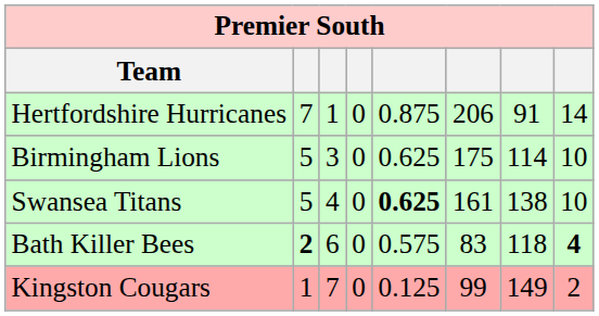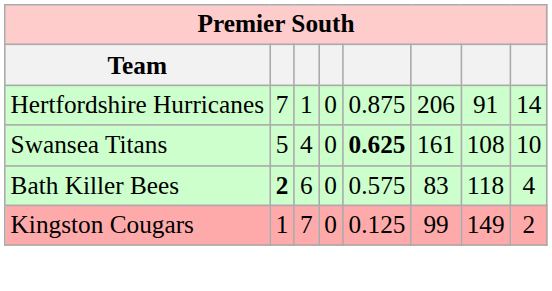 <table class="wikitable">
 <tr style="background:#fcc;">
 <td colspan="8" style="text-align:center;"><strong>Premier South</strong></td>
 </tr>
 <tr style="background:#efefef;">
 <th>Team</th>
 <th></th>
 <th></th>
 <th></th>
 <th></th>
 <th></th>
 <th></th>
 <th></th>
 </tr>
 <tr style="text-align:center; background:#cfc;">
 <td align="left">Hertfordshire Hurricanes</td>
 <td>7</td>
 <td>1</td>
 <td>0</td>
 <td>0.875</td>
 <td>206</td>
 <td>91</td>
 <td>14</td>
 </tr>
 <tr style="text-align:center; background:#cfc;">
-<td align="left">Birmingham Lions</td>
-<td>5</td>
-<td>3</td>
-<td>0</td>
-<td>0.625</td>
-<td>175</td>
-<td>114</td>
-<td>10</td>
-</tr>
-<tr style="text-align:center; background:#cfc;">
 <td align="left">Swansea Titans</td>
 <td>5</td>
 <td>4</td>
 <td>0</td>
 <td><strong>0.625</strong></td>
 <td>161</td>
-<td>138</td>
+<td>108</td>
 <td>10</td>
 </tr>
 <tr style="text-align:center; background:#cfc;">
 <td align="left">Bath Killer Bees</td>
 <td><strong>2</strong></td>
 <td>6</td>
 <td>0</td>
 <td>0.575</td>
 <td>83</td>
 <td>118</td>
-<td><strong>4</strong></td>
+<td>4</td>
 </tr>
 <tr style="text-align:center; background:#faa;">
 <td align="left">Kingston Cougars</td>
 <td>1</td>
 <td>7</td>
 <td>0</td>
 <td>0.125</td>
 <td>99</td>
 <td>149</td>
 <td>2</td>
 </tr>
 </table>
